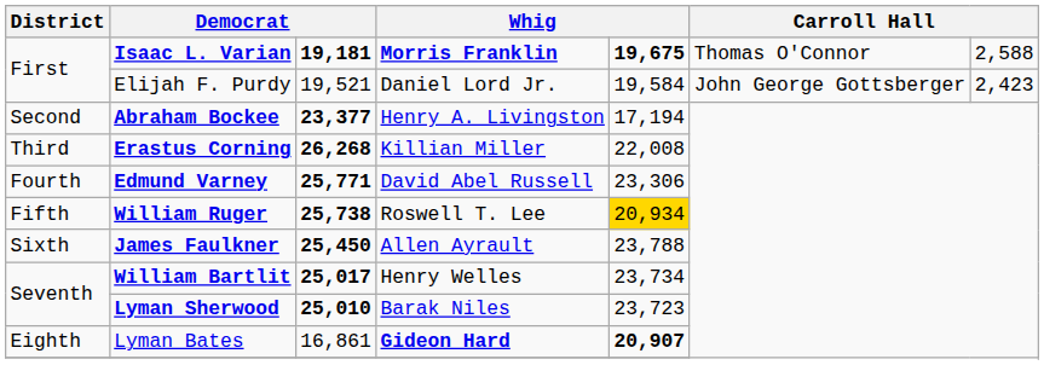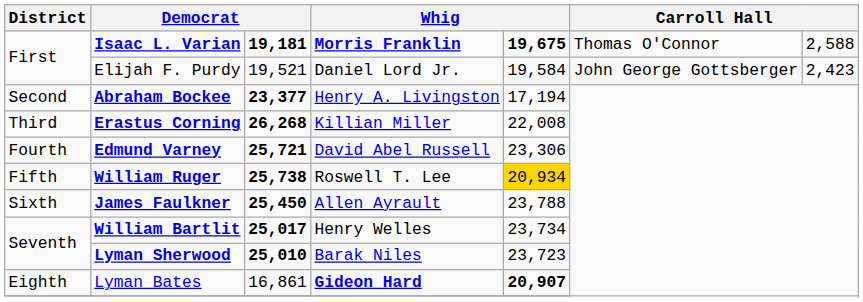 <table class=wikitable>
 <tr bgcolor=lightgrey>
 <th>District</th>
 <th colspan="2" ><a href='#'>Democrat</a></th>
 <th colspan="2" ><a href='#'>Whig</a></th>
 <th colspan="2" >Carroll Hall</th>
 </tr>
 <tr>
 <td rowspan="2">First</td>
 <td><strong><a href='#'>Isaac L. Varian</a></strong></td>
 <td align="right"><strong>19,181</strong></td>
 <td><strong><a href='#'>Morris Franklin</a></strong></td>
 <td align="right"><strong>19,675</strong></td>
 <td>Thomas O'Connor</td>
 <td align="right">2,588</td>
 </tr>
 <tr>
 <td>Elijah F. Purdy</td>
 <td align="right">19,521</td>
 <td>Daniel Lord Jr.</td>
 <td align="right">19,584</td>
 <td>John George Gottsberger</td>
 <td align="right">2,423</td>
 </tr>
 <tr>
 <td>Second</td>
 <td><strong><a href='#'>Abraham Bockee</a></strong></td>
 <td align="right"><strong>23,377</strong></td>
 <td><a href='#'>Henry A. Livingston</a></td>
 <td align="right">17,194</td>
 </tr>
 <tr>
 <td>Third</td>
 <td><strong><a href='#'>Erastus Corning</a></strong></td>
 <td align="right"><strong>26,268</strong></td>
 <td><a href='#'>Killian Miller</a></td>
 <td align="right">22,008</td>
 </tr>
 <tr>
 <td>Fourth</td>
 <td><strong><a href='#'>Edmund Varney</a></strong></td>
-<td align="right"><strong>25,771</strong></td>
+<td align="right"><strong>25,721</strong></td>
 <td><a href='#'>David Abel Russell</a></td>
 <td align="right">23,306</td>
 </tr>
 <tr>
 <td>Fifth</td>
 <td><strong><a href='#'>William Ruger</a></strong></td>
 <td align="right"><strong>25,738</strong></td>
 <td>Roswell T. Lee</td>
 <td align="right" style="background: gold;">20,934</td>
 </tr>
 <tr>
 <td>Sixth</td>
 <td><strong><a href='#'>James Faulkner</a></strong></td>
 <td align="right"><strong>25,450</strong></td>
 <td><a href='#'>Allen Ayrault</a></td>
 <td align="right">23,788</td>
 </tr>
 <tr>
 <td rowspan="2">Seventh</td>
 <td><strong><a href='#'>William Bartlit</a></strong></td>
 <td align="right"><strong>25,017</strong></td>
 <td>Henry Welles</td>
 <td align="right">23,734</td>
 </tr>
 <tr>
 <td><strong><a href='#'>Lyman Sherwood</a></strong></td>
 <td align="right"><strong>25,010</strong></td>
 <td><a href='#'>Barak Niles</a></td>
 <td align="right">23,723</td>
 </tr>
 <tr>
 <td>Eighth</td>
 <td><a href='#'>Lyman Bates</a></td>
 <td align="right">16,861</td>
 <td><strong><a href='#'>Gideon Hard</a></strong></td>
 <td align="right"><strong>20,907</strong></td>
 </tr>
 <tr>
 </tr>
 </table>
